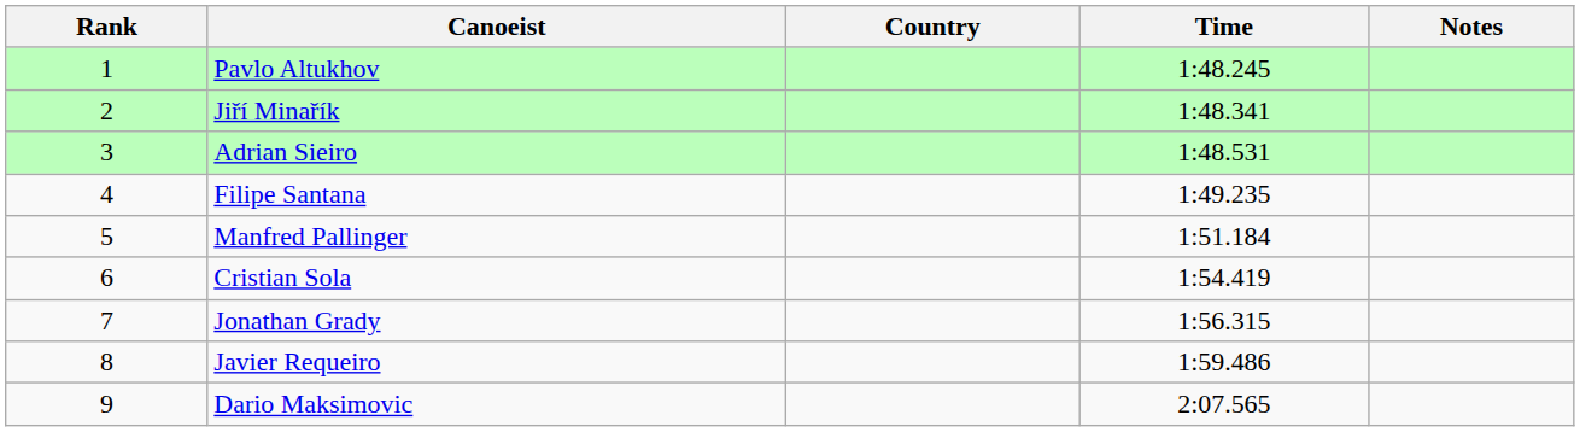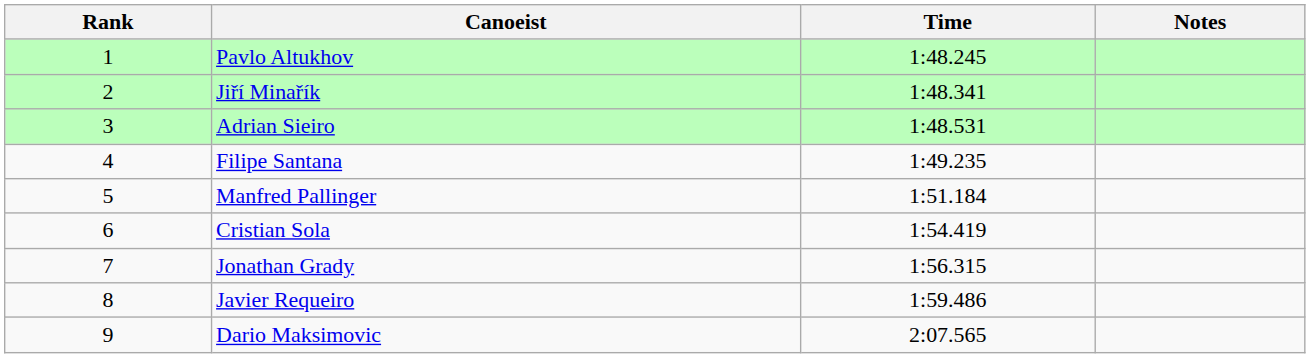 <table class="wikitable" style="text-align:center;width: 60%">
 <tr>
 <th>Rank</th>
 <th>Canoeist</th>
-<th>Country</th>
 <th>Time</th>
 <th>Notes</th>
 </tr>
 <tr bgcolor=bbffbb>
 <td>1</td>
 <td align="left"><a href='#'>Pavlo Altukhov</a></td>
-<td align="left"></td>
 <td>1:48.245</td>
 <td></td>
 </tr>
 <tr bgcolor=bbffbb>
 <td>2</td>
 <td align="left"><a href='#'>Jiří Minařík</a></td>
-<td align="left"></td>
 <td>1:48.341</td>
 <td></td>
 </tr>
 <tr bgcolor=bbffbb>
 <td>3</td>
 <td align="left"><a href='#'>Adrian Sieiro</a></td>
-<td align="left"></td>
 <td>1:48.531</td>
 <td></td>
 </tr>
 <tr>
 <td>4</td>
 <td align="left"><a href='#'>Filipe Santana</a></td>
-<td align="left"></td>
 <td>1:49.235</td>
 <td></td>
 </tr>
 <tr>
 <td>5</td>
 <td align="left"><a href='#'>Manfred Pallinger</a></td>
-<td align="left"></td>
 <td>1:51.184</td>
 <td></td>
 </tr>
 <tr>
 <td>6</td>
 <td align="left"><a href='#'>Cristian Sola</a></td>
-<td align="left"></td>
 <td>1:54.419</td>
 <td></td>
 </tr>
 <tr>
 <td>7</td>
 <td align="left"><a href='#'>Jonathan Grady</a></td>
-<td align="left"></td>
 <td>1:56.315</td>
 <td></td>
 </tr>
 <tr>
 <td>8</td>
 <td align="left"><a href='#'>Javier Requeiro</a></td>
-<td align="left"></td>
 <td>1:59.486</td>
 <td></td>
 </tr>
 <tr>
 <td>9</td>
 <td align="left"><a href='#'>Dario Maksimovic</a></td>
-<td align="left"></td>
 <td>2:07.565</td>
 <td></td>
 </tr>
 </table>
